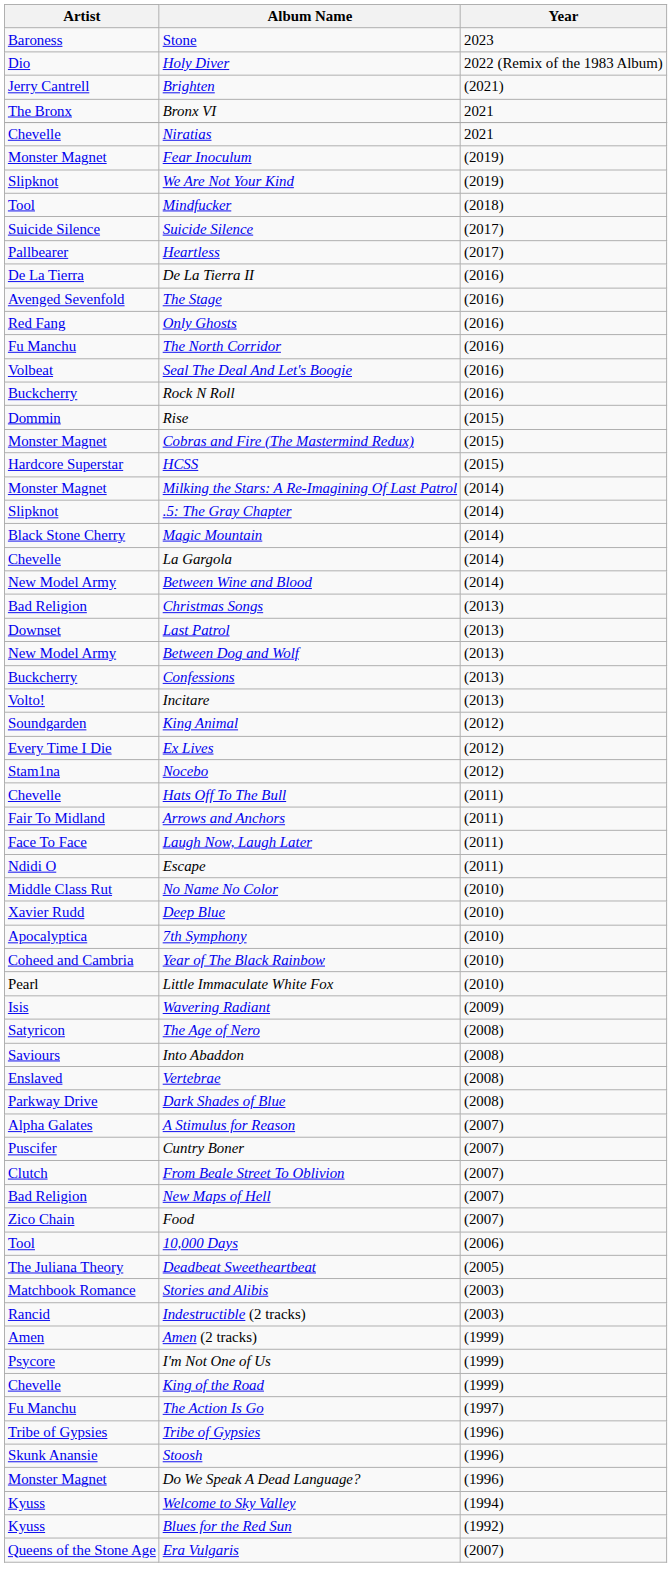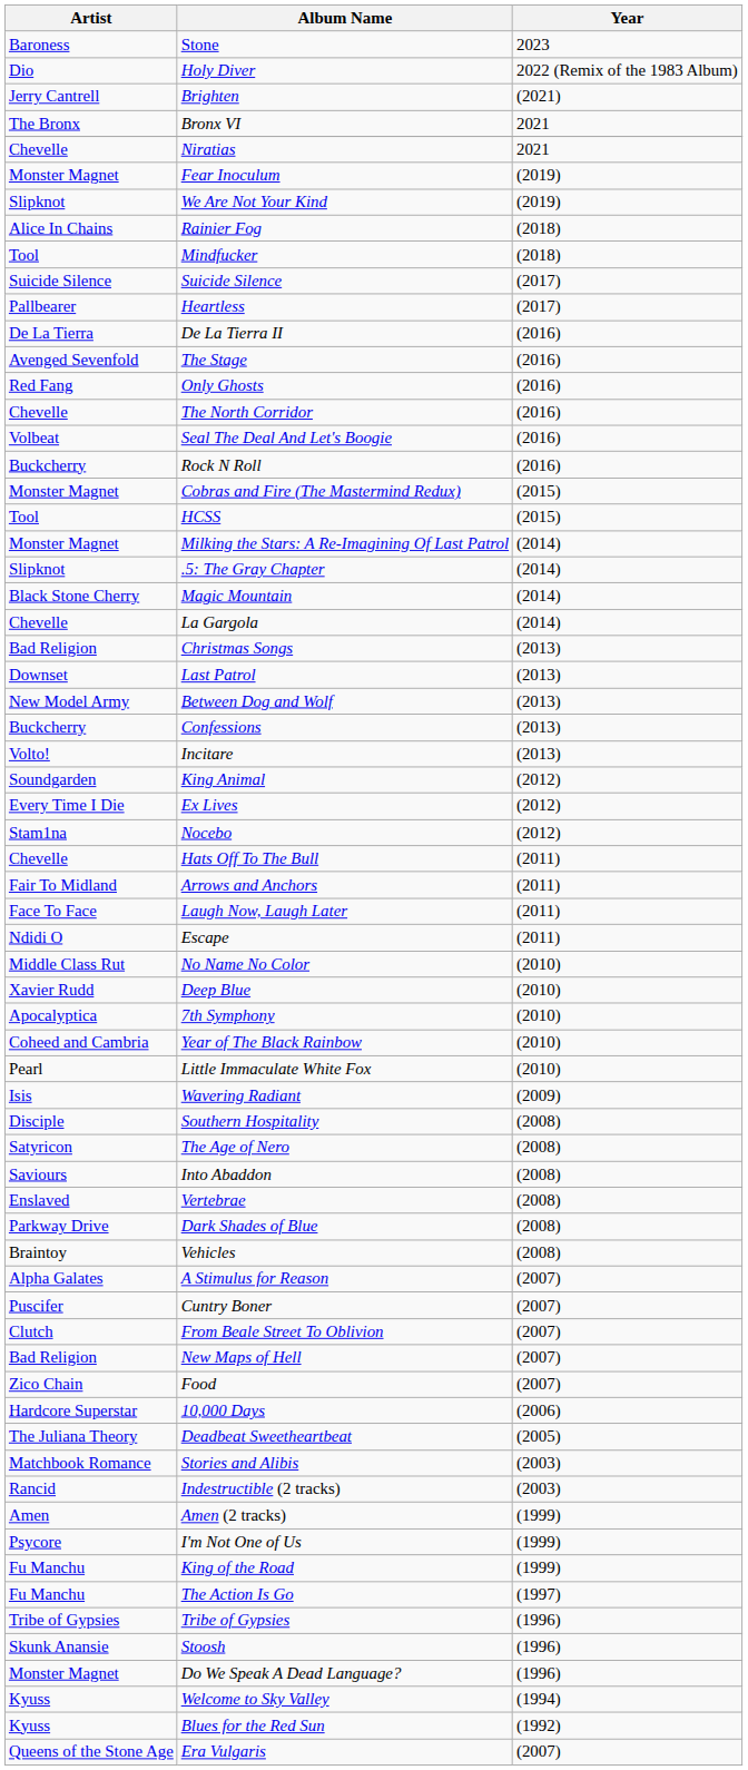 <table class="wikitable sortable" border="1">
 <tr>
 <th>Artist</th>
 <th>Album Name</th>
 <th>Year</th>
 </tr>
 <tr>
 <td><a href='#'>Baroness</a></td>
 <td><a href='#'>Stone</a></td>
 <td>2023</td>
 </tr>
 <tr>
 <td><a href='#'>Dio</a></td>
 <td><em><a href='#'>Holy Diver</a></em></td>
 <td>2022 (Remix of the 1983 Album)</td>
 </tr>
 <tr>
 <td><a href='#'>Jerry Cantrell</a></td>
 <td><em><a href='#'>Brighten</a></em></td>
 <td>(2021)</td>
 </tr>
 <tr>
 <td><a href='#'>The Bronx</a></td>
 <td><em>Bronx VI</em></td>
 <td>2021</td>
 </tr>
 <tr>
 </tr>
 <tr>
 <td><a href='#'>Chevelle</a></td>
 <td><em><a href='#'>Niratias</a></em></td>
 <td>2021</td>
 </tr>
 <tr>
 <td><a href='#'>Monster Magnet</a></td>
 <td><em><a href='#'>Fear Inoculum</a></em></td>
 <td>(2019)</td>
 </tr>
 <tr>
 <td><a href='#'>Slipknot</a></td>
 <td><em><a href='#'>We Are Not Your Kind</a></em></td>
 <td>(2019)</td>
 </tr>
 <tr>
+<td><a href='#'>Alice In Chains</a></td>
+<td><em><a href='#'>Rainier Fog</a></em></td>
+<td>(2018)</td>
+</tr>
+<tr>
 <td><a href='#'>Tool</a></td>
 <td><em><a href='#'>Mindfucker</a></em></td>
 <td>(2018)</td>
 </tr>
 <tr>
 <td><a href='#'>Suicide Silence</a></td>
 <td><em><a href='#'>Suicide Silence</a></em></td>
 <td>(2017)</td>
 </tr>
 <tr>
 <td><a href='#'>Pallbearer</a></td>
 <td><em><a href='#'>Heartless</a></em></td>
 <td>(2017)</td>
 </tr>
 <tr>
 <td><a href='#'>De La Tierra</a></td>
 <td><em>De La Tierra II</em></td>
 <td>(2016)</td>
 </tr>
 <tr>
 <td><a href='#'>Avenged Sevenfold</a></td>
 <td><em><a href='#'>The Stage</a></em></td>
 <td>(2016)</td>
 </tr>
 <tr>
 <td><a href='#'>Red Fang</a></td>
 <td><em><a href='#'>Only Ghosts</a></em></td>
 <td>(2016)</td>
 </tr>
 <tr>
-<td><a href='#'>Fu Manchu</a></td>
+<td><a href='#'>Chevelle</a></td>
 <td><em><a href='#'>The North Corridor</a></em></td>
 <td>(2016)</td>
 </tr>
 <tr>
 <td><a href='#'>Volbeat</a></td>
 <td><em><a href='#'>Seal The Deal And Let's Boogie</a></em></td>
 <td>(2016)</td>
 </tr>
 <tr>
 <td><a href='#'>Buckcherry</a></td>
 <td><em>Rock N Roll</em></td>
 <td>(2016)</td>
 </tr>
 <tr>
-<td><a href='#'>Dommin</a></td>
-<td><em>Rise</em></td>
-<td>(2015)</td>
-</tr>
-<tr>
 <td><a href='#'>Monster Magnet</a></td>
 <td><em><a href='#'>Cobras and Fire (The Mastermind Redux)</a></em></td>
 <td>(2015)</td>
 </tr>
 <tr>
-<td><a href='#'>Hardcore Superstar</a></td>
+<td><a href='#'>Tool</a></td>
 <td><em><a href='#'>HCSS</a></em></td>
 <td>(2015)</td>
 </tr>
 <tr>
 <td><a href='#'>Monster Magnet</a></td>
 <td><em><a href='#'>Milking the Stars: A Re-Imagining Of Last Patrol</a></em></td>
 <td>(2014)</td>
 </tr>
 <tr>
 <td><a href='#'>Slipknot</a></td>
 <td><em><a href='#'>.5: The Gray Chapter</a></em></td>
 <td>(2014)</td>
 </tr>
 <tr>
 <td><a href='#'>Black Stone Cherry</a></td>
 <td><em><a href='#'>Magic Mountain</a></em></td>
 <td>(2014)</td>
 </tr>
 <tr>
 <td><a href='#'>Chevelle</a></td>
 <td><em>La Gargola</em></td>
-<td>(2014)</td>
-</tr>
-<tr>
-<td><a href='#'>New Model Army</a></td>
-<td><em><a href='#'>Between Wine and Blood</a></em></td>
 <td>(2014)</td>
 </tr>
 <tr>
 <td><a href='#'>Bad Religion</a></td>
 <td><em><a href='#'>Christmas Songs</a></em></td>
 <td>(2013)</td>
 </tr>
 <tr>
 <td><a href='#'>Downset</a></td>
 <td><em><a href='#'>Last Patrol</a></em></td>
 <td>(2013)</td>
 </tr>
 <tr>
 <td><a href='#'>New Model Army</a></td>
 <td><em><a href='#'>Between Dog and Wolf</a></em></td>
 <td>(2013)</td>
 </tr>
 <tr>
 <td><a href='#'>Buckcherry</a></td>
 <td><em><a href='#'>Confessions</a></em></td>
 <td>(2013)</td>
 </tr>
 <tr>
 <td><a href='#'>Volto!</a></td>
 <td><em>Incitare</em></td>
 <td>(2013)</td>
 </tr>
 <tr>
 <td><a href='#'>Soundgarden</a></td>
 <td><em><a href='#'>King Animal</a></em></td>
 <td>(2012)</td>
 </tr>
 <tr>
 <td><a href='#'>Every Time I Die</a></td>
 <td><em><a href='#'>Ex Lives</a></em></td>
 <td>(2012)</td>
 </tr>
 <tr>
 <td><a href='#'>Stam1na</a></td>
 <td><em><a href='#'>Nocebo</a></em></td>
 <td>(2012)</td>
 </tr>
 <tr>
 <td><a href='#'>Chevelle</a></td>
 <td><em><a href='#'>Hats Off To The Bull</a></em></td>
 <td>(2011)</td>
 </tr>
 <tr>
 <td><a href='#'>Fair To Midland</a></td>
 <td><em><a href='#'>Arrows and Anchors</a></em></td>
 <td>(2011)</td>
 </tr>
 <tr>
 <td><a href='#'>Face To Face</a></td>
 <td><em><a href='#'>Laugh Now, Laugh Later</a></em></td>
 <td>(2011)</td>
 </tr>
 <tr>
 <td><a href='#'>Ndidi O</a></td>
 <td><em>Escape</em></td>
 <td>(2011)</td>
 </tr>
 <tr>
 <td><a href='#'>Middle Class Rut</a></td>
 <td><em><a href='#'>No Name No Color</a></em></td>
 <td>(2010)</td>
 </tr>
 <tr>
 <td><a href='#'>Xavier Rudd</a></td>
 <td><em><a href='#'>Deep Blue</a></em></td>
 <td>(2010)</td>
 </tr>
 <tr>
 <td><a href='#'>Apocalyptica</a></td>
 <td><em><a href='#'>7th Symphony</a></em></td>
 <td>(2010)</td>
 </tr>
 <tr>
 <td><a href='#'>Coheed and Cambria</a></td>
 <td><em><a href='#'>Year of The Black Rainbow</a></em></td>
 <td>(2010)</td>
 </tr>
 <tr>
 <td>Pearl</td>
 <td><em>Little Immaculate White Fox</em></td>
 <td>(2010)</td>
 </tr>
 <tr>
 <td><a href='#'>Isis</a></td>
 <td><em><a href='#'>Wavering Radiant</a></em></td>
 <td>(2009)</td>
 </tr>
 <tr>
+<td><a href='#'>Disciple</a></td>
+<td><em><a href='#'>Southern Hospitality</a></em></td>
+<td>(2008)</td>
+</tr>
+<tr>
 <td><a href='#'>Satyricon</a></td>
 <td><em><a href='#'>The Age of Nero</a></em></td>
 <td>(2008)</td>
 </tr>
 <tr>
 <td><a href='#'>Saviours</a></td>
 <td><em>Into Abaddon</em></td>
 <td>(2008)</td>
 </tr>
 <tr>
 <td><a href='#'>Enslaved</a></td>
 <td><em><a href='#'>Vertebrae</a></em></td>
 <td>(2008)</td>
 </tr>
 <tr>
 <td><a href='#'>Parkway Drive</a></td>
 <td><em><a href='#'>Dark Shades of Blue</a></em></td>
+<td>(2008)</td>
+</tr>
+<tr>
+<td>Braintoy</td>
+<td><em>Vehicles</em></td>
 <td>(2008)</td>
 </tr>
 <tr>
 <td><a href='#'>Alpha Galates</a></td>
 <td><em><a href='#'>A Stimulus for Reason</a></em></td>
 <td>(2007)</td>
 </tr>
 <tr>
 <td><a href='#'>Puscifer</a></td>
 <td><em>Cuntry Boner</em></td>
 <td>(2007)</td>
 </tr>
 <tr>
 <td><a href='#'>Clutch</a></td>
 <td><em><a href='#'>From Beale Street To Oblivion</a></em></td>
 <td>(2007)</td>
 </tr>
 <tr>
 <td><a href='#'>Bad Religion</a></td>
 <td><em><a href='#'>New Maps of Hell</a></em></td>
 <td>(2007)</td>
 </tr>
 <tr>
 <td><a href='#'>Zico Chain</a></td>
 <td><em>Food</em></td>
 <td>(2007)</td>
 </tr>
 <tr>
-<td><a href='#'>Tool</a></td>
+<td><a href='#'>Hardcore Superstar</a></td>
 <td><em><a href='#'>10,000 Days</a></em></td>
 <td>(2006)</td>
 </tr>
 <tr>
 <td><a href='#'>The Juliana Theory</a></td>
 <td><em><a href='#'>Deadbeat Sweetheartbeat</a></em></td>
 <td>(2005)</td>
 </tr>
 <tr>
 <td><a href='#'>Matchbook Romance</a></td>
 <td><em><a href='#'>Stories and Alibis</a></em></td>
 <td>(2003)</td>
 </tr>
 <tr>
 <td><a href='#'>Rancid</a></td>
 <td><em><a href='#'>Indestructible</a></em> (2 tracks)</td>
 <td>(2003)</td>
 </tr>
 <tr>
 <td><a href='#'>Amen</a></td>
 <td><em><a href='#'>Amen</a></em> (2 tracks)</td>
 <td>(1999)</td>
 </tr>
 <tr>
 <td><a href='#'>Psycore</a></td>
 <td><em>I'm Not One of Us</em></td>
 <td>(1999)</td>
 </tr>
 <tr>
-<td><a href='#'>Chevelle</a></td>
+<td><a href='#'>Fu Manchu</a></td>
 <td><em><a href='#'>King of the Road</a></em></td>
 <td>(1999)</td>
 </tr>
 <tr>
 <td><a href='#'>Fu Manchu</a></td>
 <td><em><a href='#'>The Action Is Go</a></em></td>
 <td>(1997)</td>
 </tr>
 <tr>
 <td><a href='#'>Tribe of Gypsies</a></td>
 <td><em><a href='#'>Tribe of Gypsies</a></em></td>
 <td>(1996)</td>
 </tr>
 <tr>
 <td><a href='#'>Skunk Anansie</a></td>
 <td><em><a href='#'>Stoosh</a></em></td>
 <td>(1996)</td>
 </tr>
 <tr>
 <td><a href='#'>Monster Magnet</a></td>
 <td><em>Do We Speak A Dead Language?</em></td>
 <td>(1996)</td>
 </tr>
 <tr>
 <td><a href='#'>Kyuss</a></td>
 <td><em><a href='#'>Welcome to Sky Valley</a></em></td>
 <td>(1994)</td>
 </tr>
 <tr>
 <td><a href='#'>Kyuss</a></td>
 <td><em><a href='#'>Blues for the Red Sun</a></em></td>
 <td>(1992)</td>
 </tr>
 <tr>
 <td><a href='#'>Queens of the Stone Age</a></td>
 <td><em><a href='#'>Era Vulgaris</a></em></td>
 <td>(2007)</td>
 </tr>
 </table>
